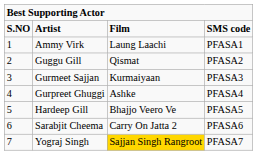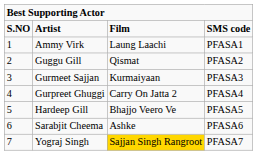 <table class="wikitable">
 <tr>
 <td colspan="4"><strong>Best Supporting Actor</strong></td>
 </tr>
 <tr>
 <td><strong>S.NO</strong></td>
 <td><strong>Artist</strong></td>
 <td><strong>Film</strong></td>
 <td><strong>SMS code</strong></td>
 </tr>
 <tr>
 <td>1</td>
 <td>Ammy Virk</td>
 <td>Laung Laachi</td>
 <td>PFASA1</td>
 </tr>
 <tr>
 <td>2</td>
 <td>Guggu Gill</td>
 <td>Qismat</td>
 <td>PFASA2</td>
 </tr>
 <tr>
 <td>3</td>
 <td>Gurmeet Sajjan</td>
 <td>Kurmaiyaan</td>
 <td>PFASA3</td>
 </tr>
 <tr>
 <td>4</td>
 <td>Gurpreet Ghuggi</td>
-<td>Ashke</td>
+<td>Carry On Jatta 2</td>
 <td>PFASA4</td>
 </tr>
 <tr>
 <td>5</td>
 <td>Hardeep Gill</td>
 <td>Bhajjo Veero Ve</td>
 <td>PFASA5</td>
 </tr>
 <tr>
 <td>6</td>
 <td>Sarabjit Cheema</td>
-<td>Carry On Jatta 2</td>
+<td>Ashke</td>
 <td>PFASA6</td>
 </tr>
 <tr>
 <td>7</td>
 <td>Yograj Singh</td>
 <td style="background: gold;">Sajjan Singh Rangroot</td>
 <td>PFASA7</td>
 </tr>
 </table>
